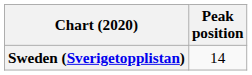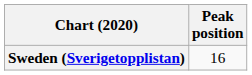 <table class="wikitable plainrowheaders" style="text-align:center">
 <tr>
 <th scope="col">Chart (2020)</th>
 <th scope="col">Peak<br>position</th>
 </tr>
 <tr>
 <th scope="row">Sweden (<a href='#'>Sverigetopplistan</a>)</th>
-<td>14</td>
+<td>16</td>
 </tr>
 </table>
